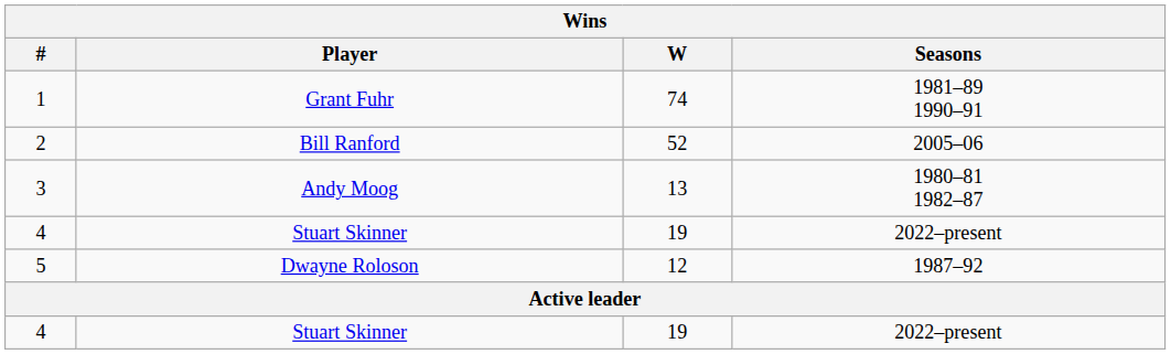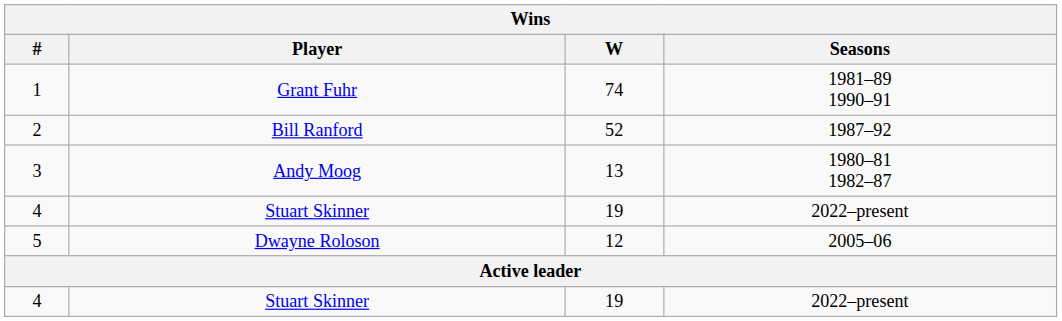 <table class="wikitable" style="text-align: center; font-size: 95%" width="70%">
 <tr>
 <th colspan="4">Wins</th>
 </tr>
 <tr>
 <th>#</th>
 <th>Player</th>
 <th>W</th>
 <th>Seasons</th>
 </tr>
 <tr>
 <td>1</td>
 <td><a href='#'>Grant Fuhr</a></td>
 <td>74</td>
 <td>1981–89<br>1990–91</td>
 </tr>
 <tr>
 <td>2</td>
 <td><a href='#'>Bill Ranford</a></td>
 <td>52</td>
-<td>2005–06</td>
+<td>1987–92</td>
 </tr>
 <tr>
 <td>3</td>
 <td><a href='#'>Andy Moog</a></td>
 <td>13</td>
 <td>1980–81<br>1982–87</td>
 </tr>
 <tr>
 <td>4</td>
 <td><a href='#'>Stuart Skinner</a></td>
 <td>19</td>
 <td>2022–present</td>
 </tr>
 <tr>
 <td>5</td>
 <td><a href='#'>Dwayne Roloson</a></td>
 <td>12</td>
-<td>1987–92</td>
+<td>2005–06</td>
 </tr>
 <tr>
 <th colspan="4">Active leader</th>
 </tr>
 <tr>
 <td>4</td>
 <td><a href='#'>Stuart Skinner</a></td>
 <td>19</td>
 <td>2022–present</td>
 </tr>
 </table>
